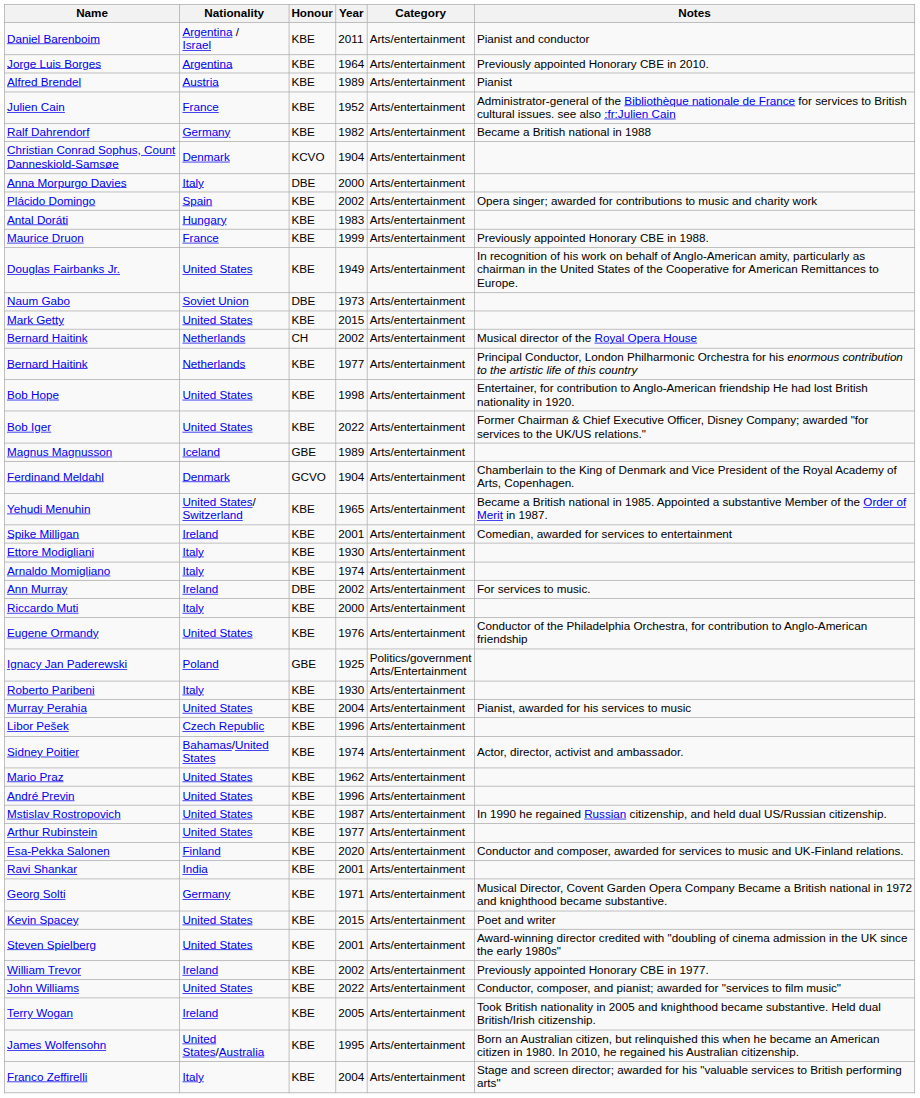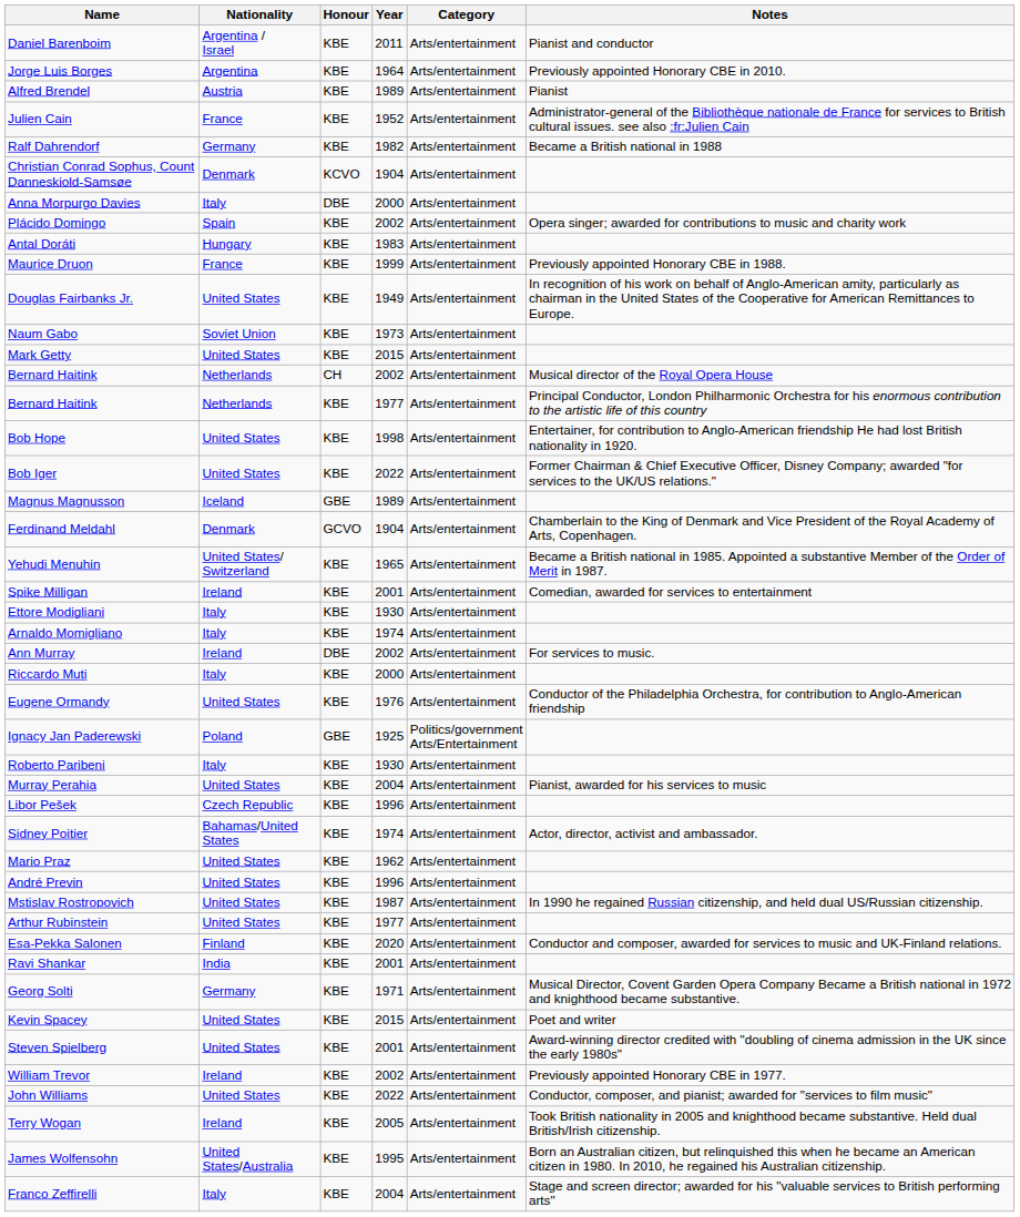 <table class="wikitable sortable">
 <tr>
 <th>Name</th>
 <th>Nationality</th>
 <th>Honour</th>
 <th>Year</th>
 <th>Category</th>
 <th class="unsortable">Notes</th>
 </tr>
 <tr>
 <td><a href='#'>Daniel Barenboim</a></td>
 <td><a href='#'>Argentina</a> /<br> <a href='#'>Israel</a></td>
 <td>KBE</td>
 <td>2011</td>
 <td>Arts/entertainment</td>
 <td>Pianist and conductor</td>
 </tr>
 <tr>
 <td><a href='#'>Jorge Luis Borges</a></td>
 <td><a href='#'>Argentina</a></td>
 <td>KBE</td>
 <td>1964</td>
 <td>Arts/entertainment</td>
 <td>Previously appointed Honorary CBE in 2010.</td>
 </tr>
 <tr>
 <td><a href='#'>Alfred Brendel</a></td>
 <td><a href='#'>Austria</a></td>
 <td>KBE</td>
 <td>1989</td>
 <td>Arts/entertainment</td>
 <td>Pianist</td>
 </tr>
 <tr>
 <td><a href='#'>Julien Cain</a></td>
 <td><a href='#'>France</a></td>
 <td>KBE</td>
 <td>1952</td>
 <td>Arts/entertainment</td>
 <td>Administrator-general of the <a href='#'>Bibliothèque nationale de France</a> for services to British cultural issues. see also <a href='#'>:fr:Julien Cain</a></td>
 </tr>
 <tr>
 <td><a href='#'>Ralf Dahrendorf</a></td>
 <td><a href='#'>Germany</a></td>
 <td>KBE</td>
 <td>1982</td>
 <td>Arts/entertainment</td>
 <td>Became a British national in 1988</td>
 </tr>
 <tr>
 <td><a href='#'>Christian Conrad Sophus, Count Danneskiold-Samsøe</a></td>
 <td><a href='#'>Denmark</a></td>
 <td>KCVO</td>
 <td>1904</td>
 <td>Arts/entertainment</td>
 <td></td>
 </tr>
 <tr>
 <td><a href='#'>Anna Morpurgo Davies</a></td>
 <td><a href='#'>Italy</a></td>
 <td>DBE</td>
 <td>2000</td>
 <td>Arts/entertainment</td>
 <td></td>
 </tr>
 <tr>
 <td><a href='#'>Plácido Domingo</a></td>
 <td><a href='#'>Spain</a></td>
 <td>KBE</td>
 <td>2002</td>
 <td>Arts/entertainment</td>
 <td>Opera singer; awarded for contributions to music and charity work</td>
 </tr>
 <tr>
 <td><a href='#'>Antal Doráti</a></td>
 <td><a href='#'>Hungary</a></td>
 <td>KBE</td>
 <td>1983</td>
 <td>Arts/entertainment</td>
 <td></td>
 </tr>
 <tr>
 <td><a href='#'>Maurice Druon</a></td>
 <td><a href='#'>France</a></td>
 <td>KBE</td>
 <td>1999</td>
 <td>Arts/entertainment</td>
 <td>Previously appointed Honorary CBE in 1988.</td>
 </tr>
 <tr>
 <td><a href='#'>Douglas Fairbanks Jr.</a></td>
 <td><a href='#'>United States</a></td>
 <td>KBE</td>
 <td>1949</td>
 <td>Arts/entertainment</td>
 <td>In recognition of his work on behalf of Anglo-American amity, particularly as chairman in the United States of the Cooperative for American Remittances to Europe.</td>
 </tr>
 <tr>
 <td><a href='#'>Naum Gabo</a></td>
 <td><a href='#'>Soviet Union</a></td>
-<td>DBE</td>
+<td>KBE</td>
 <td>1973</td>
 <td>Arts/entertainment</td>
 <td></td>
 </tr>
 <tr>
 <td><a href='#'>Mark Getty</a></td>
 <td><a href='#'>United States</a></td>
 <td>KBE</td>
 <td>2015</td>
 <td>Arts/entertainment</td>
 <td></td>
 </tr>
 <tr>
 <td><a href='#'>Bernard Haitink</a></td>
 <td><a href='#'>Netherlands</a></td>
 <td>CH</td>
 <td>2002</td>
 <td>Arts/entertainment</td>
 <td>Musical director of the <a href='#'>Royal Opera House</a></td>
 </tr>
 <tr>
 <td><a href='#'>Bernard Haitink</a></td>
 <td><a href='#'>Netherlands</a></td>
 <td>KBE</td>
 <td>1977</td>
 <td>Arts/entertainment</td>
 <td>Principal Conductor, London Philharmonic Orchestra for his <em>enormous contribution to the artistic life of this country</em></td>
 </tr>
 <tr>
 <td><a href='#'>Bob Hope</a></td>
 <td><a href='#'>United States</a></td>
 <td>KBE</td>
 <td>1998</td>
 <td>Arts/entertainment</td>
 <td>Entertainer, for contribution to Anglo-American friendship He had lost British nationality in 1920.</td>
 </tr>
 <tr>
 <td><a href='#'>Bob Iger</a></td>
 <td><a href='#'>United States</a></td>
 <td>KBE</td>
 <td>2022</td>
 <td>Arts/entertainment</td>
 <td>Former Chairman & Chief Executive Officer, Disney Company; awarded "for services to the UK/US relations."</td>
 </tr>
 <tr>
 <td><a href='#'>Magnus Magnusson</a></td>
 <td><a href='#'>Iceland</a></td>
 <td>GBE</td>
 <td>1989</td>
 <td>Arts/entertainment</td>
 <td></td>
 </tr>
 <tr>
 <td><a href='#'>Ferdinand Meldahl</a></td>
 <td><a href='#'>Denmark</a></td>
 <td>GCVO</td>
 <td>1904</td>
 <td>Arts/entertainment</td>
 <td>Chamberlain to the King of Denmark and Vice President of the Royal Academy of Arts, Copenhagen.</td>
 </tr>
 <tr>
 <td><a href='#'>Yehudi Menuhin</a></td>
 <td><a href='#'>United States</a>/<br><a href='#'>Switzerland</a></td>
 <td>KBE</td>
 <td>1965</td>
 <td>Arts/entertainment</td>
 <td>Became a British national in 1985. Appointed a substantive Member of the <a href='#'>Order of Merit</a> in 1987.</td>
 </tr>
 <tr>
 <td><a href='#'>Spike Milligan</a></td>
 <td><a href='#'>Ireland</a></td>
 <td>KBE</td>
 <td>2001</td>
 <td>Arts/entertainment</td>
 <td>Comedian, awarded for services to entertainment</td>
 </tr>
 <tr>
 <td><a href='#'>Ettore Modigliani</a></td>
 <td><a href='#'>Italy</a></td>
 <td>KBE</td>
 <td>1930</td>
 <td>Arts/entertainment</td>
 <td></td>
 </tr>
 <tr>
 <td><a href='#'>Arnaldo Momigliano</a></td>
 <td><a href='#'>Italy</a></td>
 <td>KBE</td>
 <td>1974</td>
 <td>Arts/entertainment</td>
 <td></td>
 </tr>
 <tr>
 <td><a href='#'>Ann Murray</a></td>
 <td><a href='#'>Ireland</a></td>
 <td>DBE</td>
 <td>2002</td>
 <td>Arts/entertainment</td>
 <td>For services to music.</td>
 </tr>
 <tr>
 <td><a href='#'>Riccardo Muti</a></td>
 <td><a href='#'>Italy</a></td>
 <td>KBE</td>
 <td>2000</td>
 <td>Arts/entertainment</td>
 <td></td>
 </tr>
 <tr>
 <td><a href='#'>Eugene Ormandy</a></td>
 <td><a href='#'>United States</a></td>
 <td>KBE</td>
 <td>1976</td>
 <td>Arts/entertainment</td>
 <td>Conductor of the Philadelphia Orchestra, for contribution to Anglo-American friendship</td>
 </tr>
 <tr>
 <td><a href='#'>Ignacy Jan Paderewski</a></td>
 <td><a href='#'>Poland</a></td>
 <td>GBE</td>
 <td>1925</td>
 <td>Politics/government<br>Arts/Entertainment</td>
 <td></td>
 </tr>
 <tr>
 <td><a href='#'>Roberto Paribeni</a></td>
 <td><a href='#'>Italy</a></td>
 <td>KBE</td>
 <td>1930</td>
 <td>Arts/entertainment</td>
 <td></td>
 </tr>
 <tr>
 <td><a href='#'>Murray Perahia</a></td>
 <td><a href='#'>United States</a></td>
 <td>KBE</td>
 <td>2004</td>
 <td>Arts/entertainment</td>
 <td>Pianist, awarded for his services to music</td>
 </tr>
 <tr>
 <td><a href='#'>Libor Pešek</a></td>
 <td><a href='#'>Czech Republic</a></td>
 <td>KBE</td>
 <td>1996</td>
 <td>Arts/entertainment</td>
 <td></td>
 </tr>
 <tr>
 <td><a href='#'>Sidney Poitier</a></td>
 <td><a href='#'>Bahamas</a>/<a href='#'>United States</a></td>
 <td>KBE</td>
 <td>1974</td>
 <td>Arts/entertainment</td>
 <td>Actor, director, activist and ambassador.</td>
 </tr>
 <tr>
 <td><a href='#'>Mario Praz</a></td>
 <td><a href='#'>United States</a></td>
 <td>KBE</td>
 <td>1962</td>
 <td>Arts/entertainment</td>
 <td></td>
 </tr>
 <tr>
 <td><a href='#'>André Previn</a></td>
 <td><a href='#'>United States</a></td>
 <td>KBE</td>
 <td>1996</td>
 <td>Arts/entertainment</td>
 <td></td>
 </tr>
 <tr>
 <td><a href='#'>Mstislav Rostropovich</a></td>
 <td><a href='#'>United States</a></td>
 <td>KBE</td>
 <td>1987</td>
 <td>Arts/entertainment</td>
 <td>In 1990 he regained <a href='#'>Russian</a> citizenship, and held dual US/Russian citizenship.</td>
 </tr>
 <tr>
 <td><a href='#'>Arthur Rubinstein</a></td>
 <td><a href='#'>United States</a></td>
 <td>KBE</td>
 <td>1977</td>
 <td>Arts/entertainment</td>
 <td></td>
 </tr>
 <tr>
 <td><a href='#'>Esa-Pekka Salonen</a></td>
 <td><a href='#'>Finland</a></td>
 <td>KBE</td>
 <td>2020</td>
 <td>Arts/entertainment</td>
 <td>Conductor and composer, awarded for services to music and UK-Finland relations.</td>
 </tr>
 <tr>
 <td><a href='#'>Ravi Shankar</a></td>
 <td><a href='#'>India</a></td>
 <td>KBE</td>
 <td>2001</td>
 <td>Arts/entertainment</td>
 <td></td>
 </tr>
 <tr>
 <td><a href='#'>Georg Solti</a></td>
 <td><a href='#'>Germany</a></td>
 <td>KBE</td>
 <td>1971</td>
 <td>Arts/entertainment</td>
 <td>Musical Director, Covent Garden Opera Company Became a British national in 1972 and knighthood became substantive.</td>
 </tr>
 <tr>
 <td><a href='#'>Kevin Spacey</a></td>
 <td><a href='#'>United States</a></td>
 <td>KBE</td>
 <td>2015</td>
 <td>Arts/entertainment</td>
 <td>Poet and writer</td>
 </tr>
 <tr>
 <td><a href='#'>Steven Spielberg</a></td>
 <td><a href='#'>United States</a></td>
 <td>KBE</td>
 <td>2001</td>
 <td>Arts/entertainment</td>
 <td>Award-winning director credited with "doubling of cinema admission in the UK since the early 1980s"</td>
 </tr>
 <tr>
 <td><a href='#'>William Trevor</a></td>
 <td><a href='#'>Ireland</a></td>
 <td>KBE</td>
 <td>2002</td>
 <td>Arts/entertainment</td>
 <td>Previously appointed Honorary CBE in 1977.</td>
 </tr>
 <tr>
 <td><a href='#'>John Williams</a></td>
 <td><a href='#'>United States</a></td>
 <td>KBE</td>
 <td>2022</td>
 <td>Arts/entertainment</td>
 <td>Conductor, composer, and pianist; awarded for "services to film music"</td>
 </tr>
 <tr>
 <td><a href='#'>Terry Wogan</a></td>
 <td><a href='#'>Ireland</a></td>
 <td>KBE</td>
 <td>2005</td>
 <td>Arts/entertainment</td>
 <td>Took British nationality in 2005 and knighthood became substantive. Held dual British/Irish citizenship.</td>
 </tr>
 <tr>
 <td><a href='#'>James Wolfensohn</a></td>
 <td><a href='#'>United States</a>/<a href='#'>Australia</a></td>
 <td>KBE</td>
 <td>1995</td>
 <td>Arts/entertainment</td>
 <td>Born an Australian citizen, but relinquished this when he became an American citizen in 1980. In 2010, he regained his Australian citizenship.</td>
 </tr>
 <tr>
 <td><a href='#'>Franco Zeffirelli</a></td>
 <td><a href='#'>Italy</a></td>
 <td>KBE</td>
 <td>2004</td>
 <td>Arts/entertainment</td>
 <td>Stage and screen director; awarded for his "valuable services to British performing arts"</td>
 </tr>
 </table>
